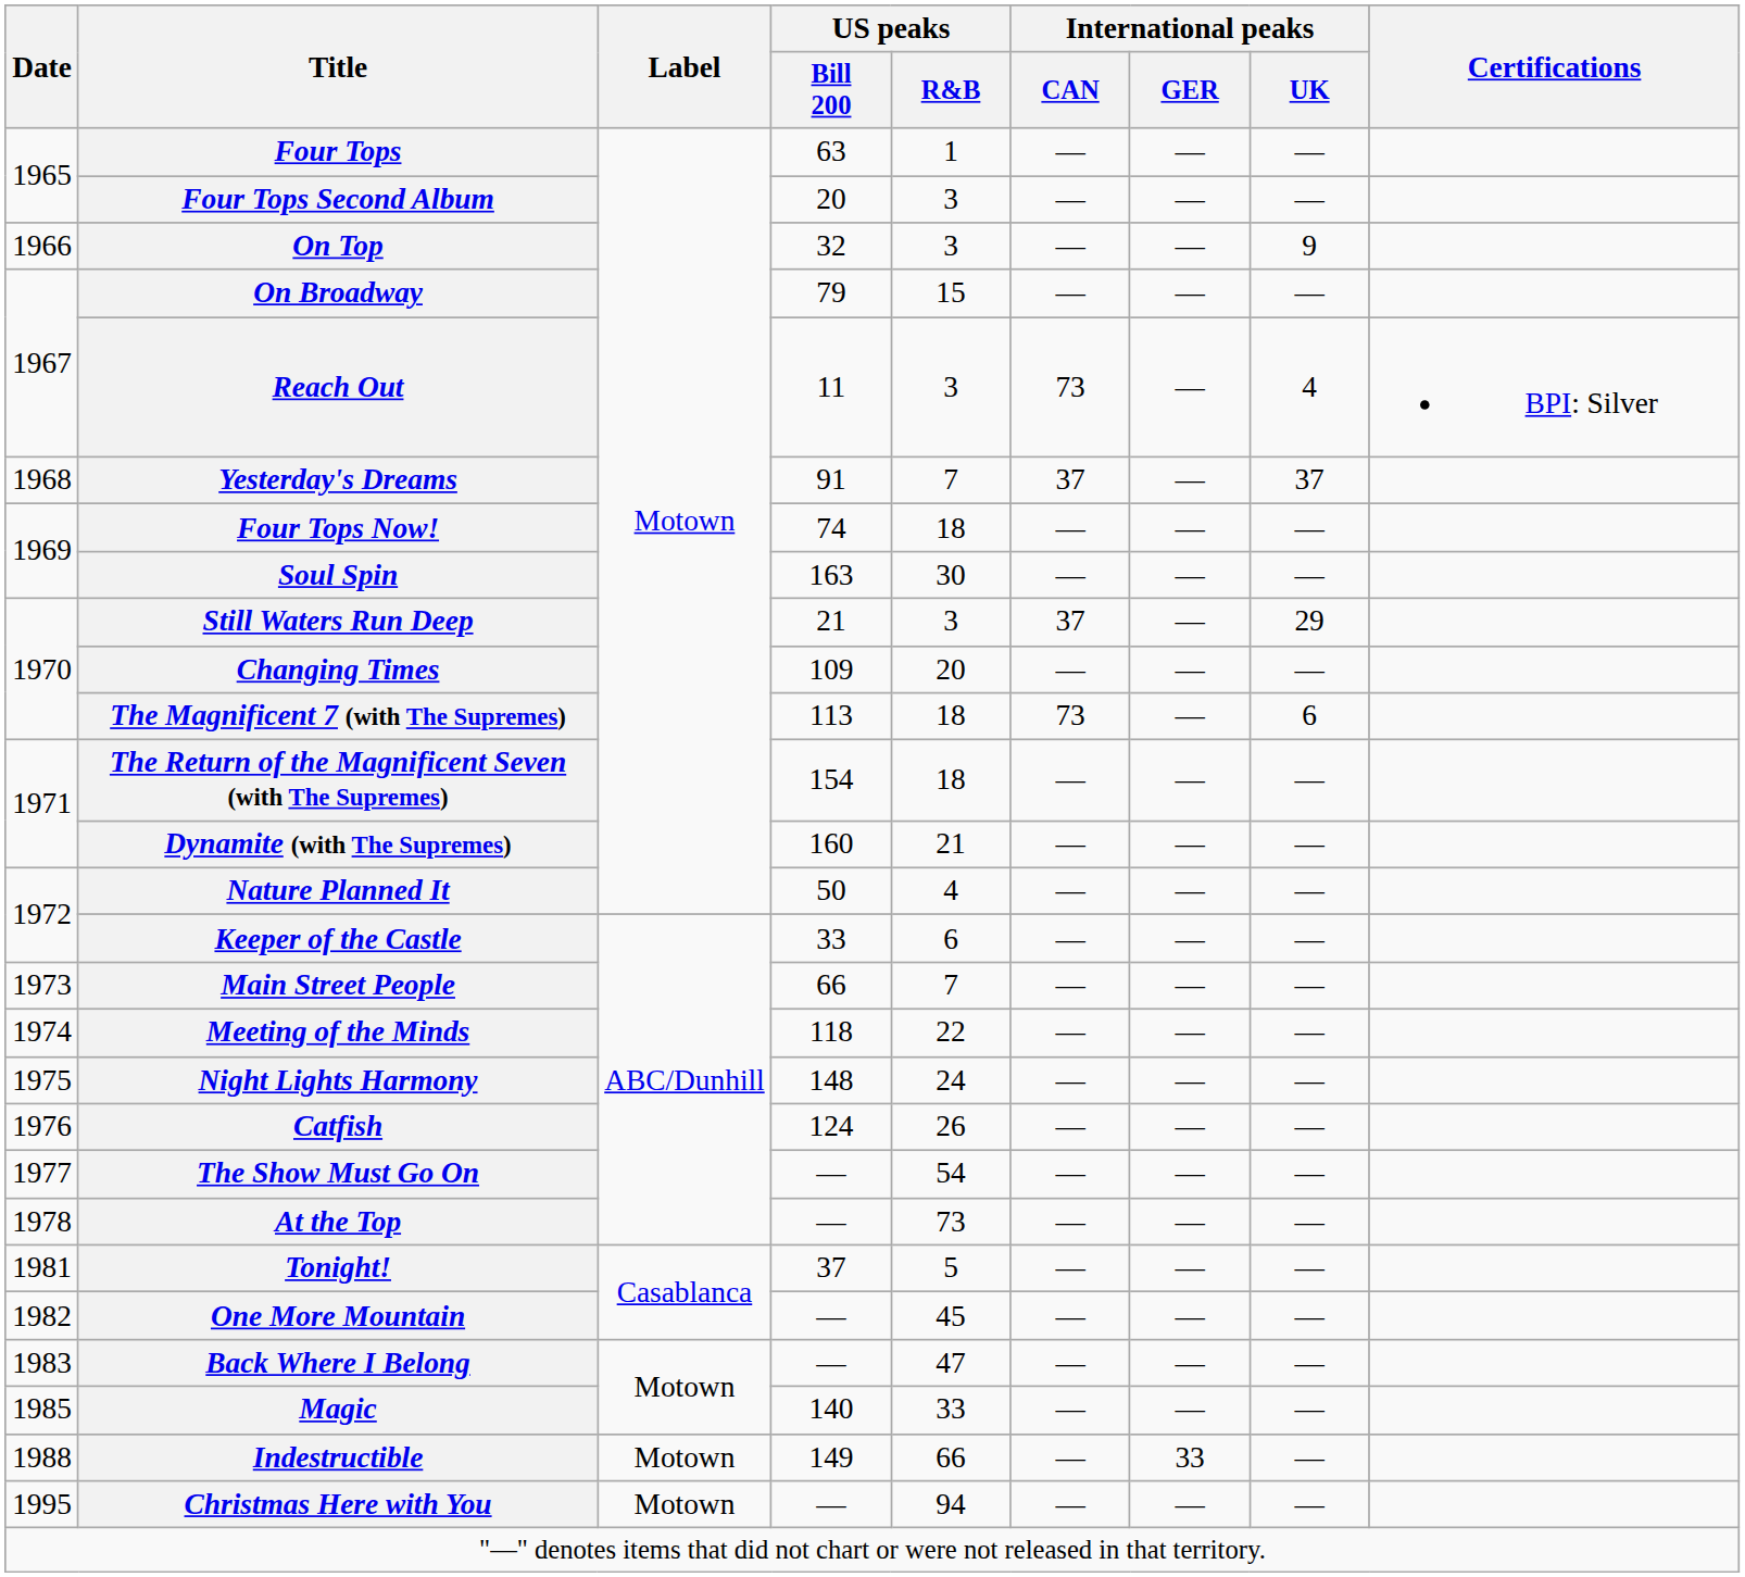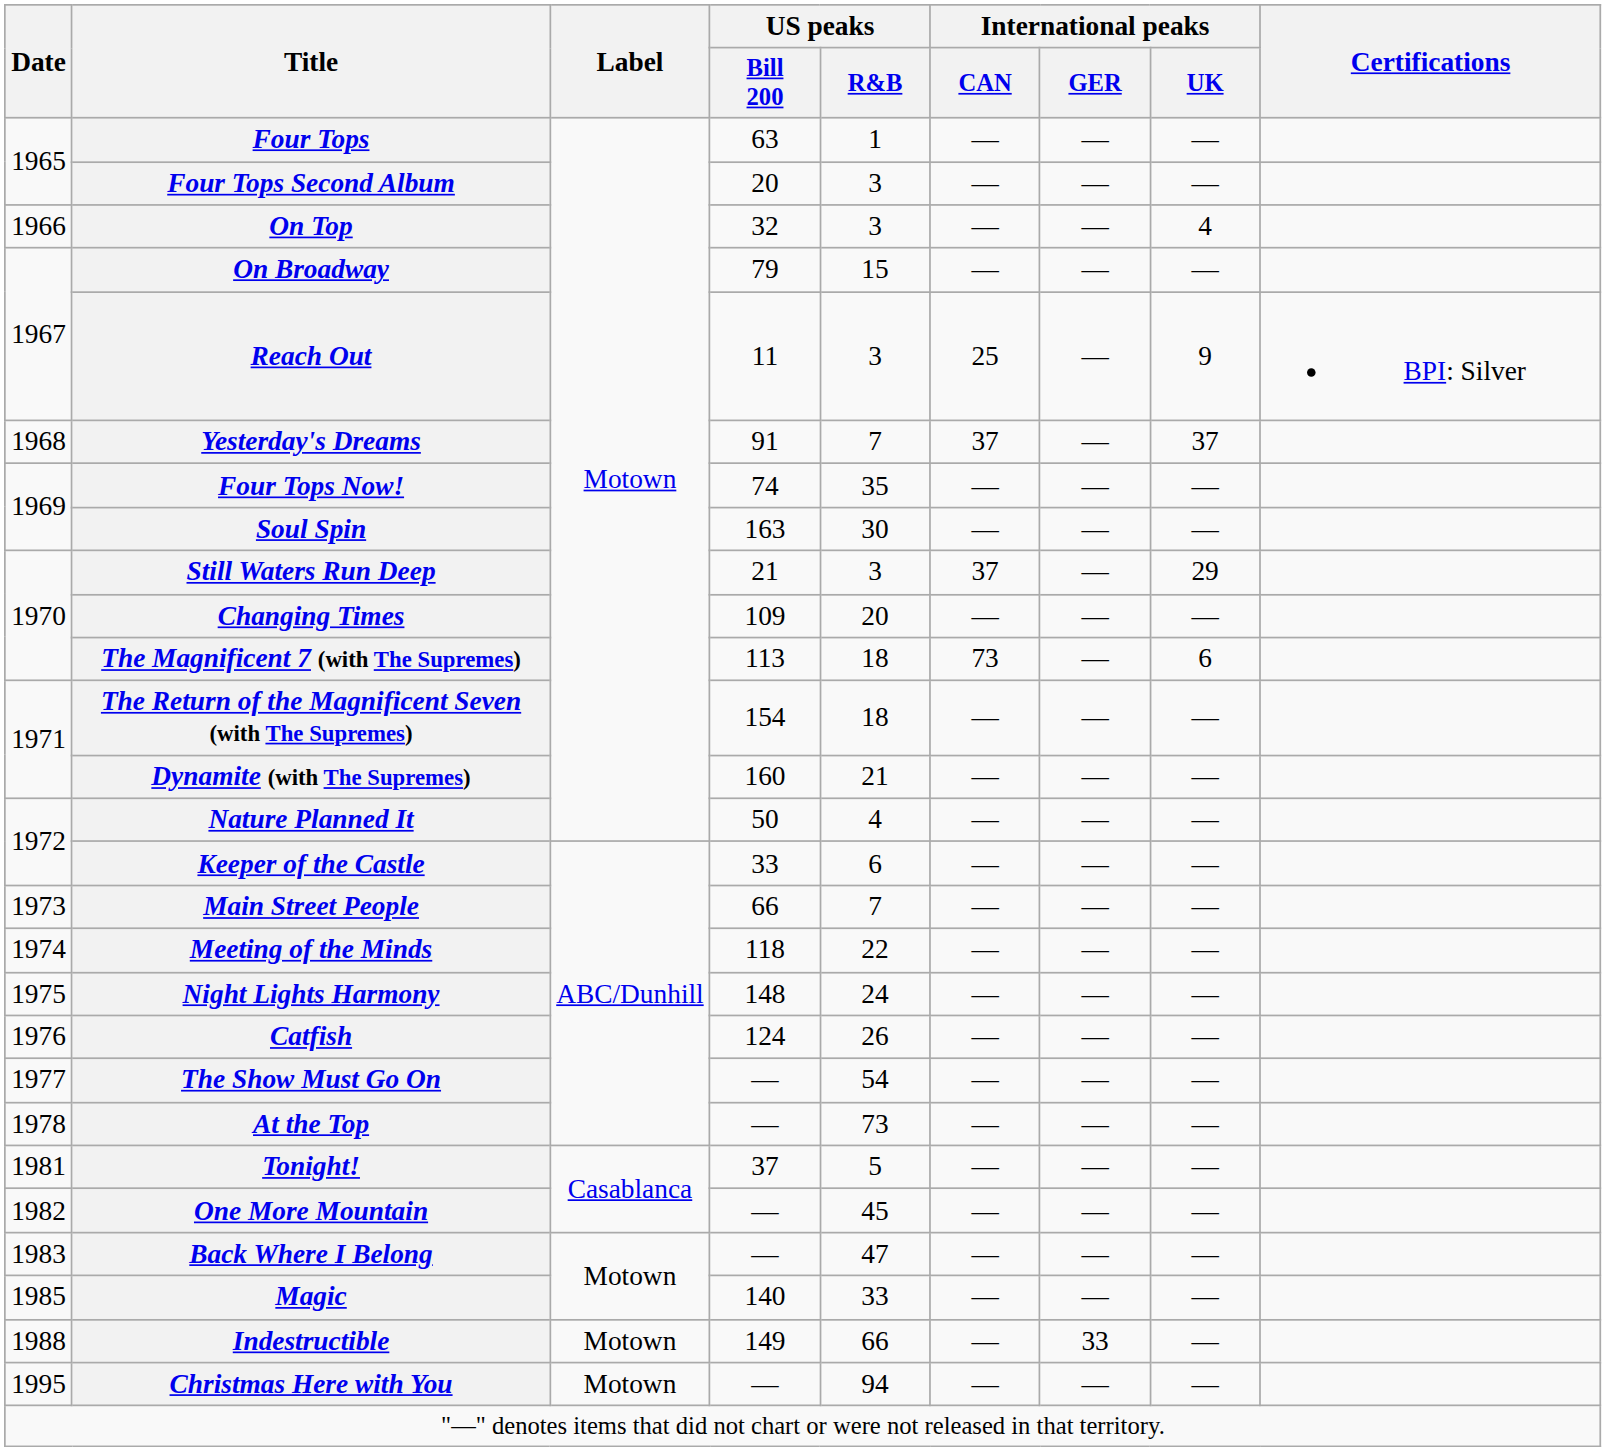 <table class="wikitable plainrowheaders" style="text-align:center;">
 <tr>
 <th scope="col" rowspan="2" style="width:2em;">Date</th>
 <th scope="col" rowspan="2" style="width:17em;">Title</th>
 <th scope="col" rowspan="2">Label</th>
 <th scope="col" colspan="2">US peaks</th>
 <th scope="col" colspan="3">International peaks</th>
 <th rowspan="2" style="width:12em;"><a href='#'>Certifications</a></th>
 </tr>
 <tr>
 <th scope="col" style="width:4em;font-size:90%;"><a href='#'>Bill<br>200</a></th>
 <th scope="col" style="width:4em;font-size:90%;"><a href='#'>R&B</a></th>
 <th scope="col" style="width:4em;font-size:90%;"><a href='#'>CAN</a><br></th>
 <th scope="col" style="width:4em;font-size:90%;"><a href='#'>GER</a><br></th>
 <th scope="col" style="width:4em;font-size:90%;"><a href='#'>UK</a><br></th>
 </tr>
 <tr>
 <td rowspan="2">1965</td>
 <th scope="row"><em><a href='#'>Four Tops</a></em></th>
 <td rowspan="14"><a href='#'>Motown</a></td>
 <td>63</td>
 <td>1</td>
 <td>—</td>
 <td>—</td>
 <td>—</td>
 <td></td>
 </tr>
 <tr>
 <th scope="row"><em><a href='#'>Four Tops Second Album</a></em></th>
 <td>20</td>
 <td>3</td>
 <td>—</td>
 <td>—</td>
 <td>—</td>
 <td></td>
 </tr>
 <tr>
 <td>1966</td>
 <th scope="row"><em><a href='#'>On Top</a></em></th>
 <td>32</td>
 <td>3</td>
 <td>—</td>
 <td>—</td>
-<td>9</td>
+<td>4</td>
 <td></td>
 </tr>
 <tr>
 <td rowspan="2">1967</td>
 <th scope="row"><em><a href='#'>On Broadway</a></em></th>
 <td>79</td>
 <td>15</td>
 <td>—</td>
 <td>—</td>
 <td>—</td>
 <td></td>
 </tr>
 <tr>
 <th scope="row"><em><a href='#'>Reach Out</a></em></th>
 <td>11</td>
 <td>3</td>
-<td>73</td>
+<td>25</td>
 <td>—</td>
-<td>4</td>
+<td>9</td>
 <td><br><ul><li><a href='#'>BPI</a>: Silver</li></ul></td>
 </tr>
 <tr>
 <td>1968</td>
 <th scope="row"><em><a href='#'>Yesterday's Dreams</a></em></th>
 <td>91</td>
 <td>7</td>
 <td>37</td>
 <td>—</td>
 <td>37</td>
 <td></td>
 </tr>
 <tr>
 <td rowspan="2">1969</td>
 <th scope="row"><em><a href='#'>Four Tops Now!</a></em></th>
 <td>74</td>
-<td>18</td>
+<td>35</td>
 <td>—</td>
 <td>—</td>
 <td>—</td>
 <td></td>
 </tr>
 <tr>
 <th scope="row"><em><a href='#'>Soul Spin</a></em></th>
 <td>163</td>
 <td>30</td>
 <td>—</td>
 <td>—</td>
 <td>—</td>
 <td></td>
 </tr>
 <tr>
 <td rowspan="3">1970</td>
 <th scope="row"><em><a href='#'>Still Waters Run Deep</a></em></th>
 <td>21</td>
 <td>3</td>
 <td>37</td>
 <td>—</td>
 <td>29</td>
 <td></td>
 </tr>
 <tr>
 <th scope="row"><em><a href='#'>Changing Times</a></em></th>
 <td>109</td>
 <td>20</td>
 <td>—</td>
 <td>—</td>
 <td>—</td>
 <td></td>
 </tr>
 <tr>
 <th scope="row"><em><a href='#'>The Magnificent 7</a></em> <small>(with <a href='#'>The Supremes</a>)</small></th>
 <td>113</td>
 <td>18</td>
 <td>73</td>
 <td>—</td>
 <td>6</td>
 <td></td>
 </tr>
 <tr>
 <td rowspan="2">1971</td>
 <th scope="row"><em><a href='#'>The Return of the Magnificent Seven</a></em><br><small>(with <a href='#'>The Supremes</a>)</small></th>
 <td>154</td>
 <td>18</td>
 <td>—</td>
 <td>—</td>
 <td>—</td>
 <td></td>
 </tr>
 <tr>
 <th scope="row"><em><a href='#'>Dynamite</a></em> <small>(with <a href='#'>The Supremes</a>)</small></th>
 <td>160</td>
 <td>21</td>
 <td>—</td>
 <td>—</td>
 <td>—</td>
 <td></td>
 </tr>
 <tr>
 <td rowspan="2">1972</td>
 <th scope="row"><em><a href='#'>Nature Planned It</a></em></th>
 <td>50</td>
 <td>4</td>
 <td>—</td>
 <td>—</td>
 <td>—</td>
 <td></td>
 </tr>
 <tr>
 <th scope="row"><em><a href='#'>Keeper of the Castle</a></em></th>
 <td rowspan="7"><a href='#'>ABC/Dunhill</a></td>
 <td>33</td>
 <td>6</td>
 <td>—</td>
 <td>—</td>
 <td>—</td>
 <td></td>
 </tr>
 <tr>
 <td>1973</td>
 <th scope="row"><em><a href='#'>Main Street People</a></em></th>
 <td>66</td>
 <td>7</td>
 <td>—</td>
 <td>—</td>
 <td>—</td>
 <td></td>
 </tr>
 <tr>
 <td>1974</td>
 <th scope="row"><em><a href='#'>Meeting of the Minds</a></em></th>
 <td>118</td>
 <td>22</td>
 <td>—</td>
 <td>—</td>
 <td>—</td>
 <td></td>
 </tr>
 <tr>
 <td>1975</td>
 <th scope="row"><em><a href='#'>Night Lights Harmony</a></em></th>
 <td>148</td>
 <td>24</td>
 <td>—</td>
 <td>—</td>
 <td>—</td>
 <td></td>
 </tr>
 <tr>
 <td>1976</td>
 <th scope="row"><em><a href='#'>Catfish</a></em></th>
 <td>124</td>
 <td>26</td>
 <td>—</td>
 <td>—</td>
 <td>—</td>
 <td></td>
 </tr>
 <tr>
 <td>1977</td>
 <th scope="row"><em><a href='#'>The Show Must Go On</a></em></th>
 <td>—</td>
 <td>54</td>
 <td>—</td>
 <td>—</td>
 <td>—</td>
 <td></td>
 </tr>
 <tr>
 <td>1978</td>
 <th scope="row"><em><a href='#'>At the Top</a></em></th>
 <td>—</td>
 <td>73</td>
 <td>—</td>
 <td>—</td>
 <td>—</td>
 <td></td>
 </tr>
 <tr>
 <td>1981</td>
 <th scope="row"><em><a href='#'>Tonight!</a></em></th>
 <td rowspan="2"><a href='#'>Casablanca</a></td>
 <td>37</td>
 <td>5</td>
 <td>—</td>
 <td>—</td>
 <td>—</td>
 <td></td>
 </tr>
 <tr>
 <td>1982</td>
 <th scope="row"><em><a href='#'>One More Mountain</a></em></th>
 <td>—</td>
 <td>45</td>
 <td>—</td>
 <td>—</td>
 <td>—</td>
 <td></td>
 </tr>
 <tr>
 <td>1983</td>
 <th scope="row"><em><a href='#'>Back Where I Belong</a></em></th>
 <td rowspan="2">Motown</td>
 <td>—</td>
 <td>47</td>
 <td>—</td>
 <td>—</td>
 <td>—</td>
 <td></td>
 </tr>
 <tr>
 <td>1985</td>
 <th scope="row"><em><a href='#'>Magic</a></em></th>
 <td>140</td>
 <td>33</td>
 <td>—</td>
 <td>—</td>
 <td>—</td>
 <td></td>
 </tr>
 <tr>
 <td>1988</td>
 <th scope="row"><em><a href='#'>Indestructible</a></em></th>
 <td>Motown</td>
 <td>149</td>
 <td>66</td>
 <td>—</td>
 <td>33</td>
 <td>—</td>
 </tr>
 <tr>
 <td>1995</td>
 <th scope="row"><em><a href='#'>Christmas Here with You</a></em></th>
 <td>Motown</td>
 <td>—</td>
 <td>94</td>
 <td>—</td>
 <td>—</td>
 <td>—</td>
 <td></td>
 </tr>
 <tr>
 <td align="center" colspan="15" style="font-size:90%">"—" denotes items that did not chart or were not released in that territory.</td>
 </tr>
 </table>
